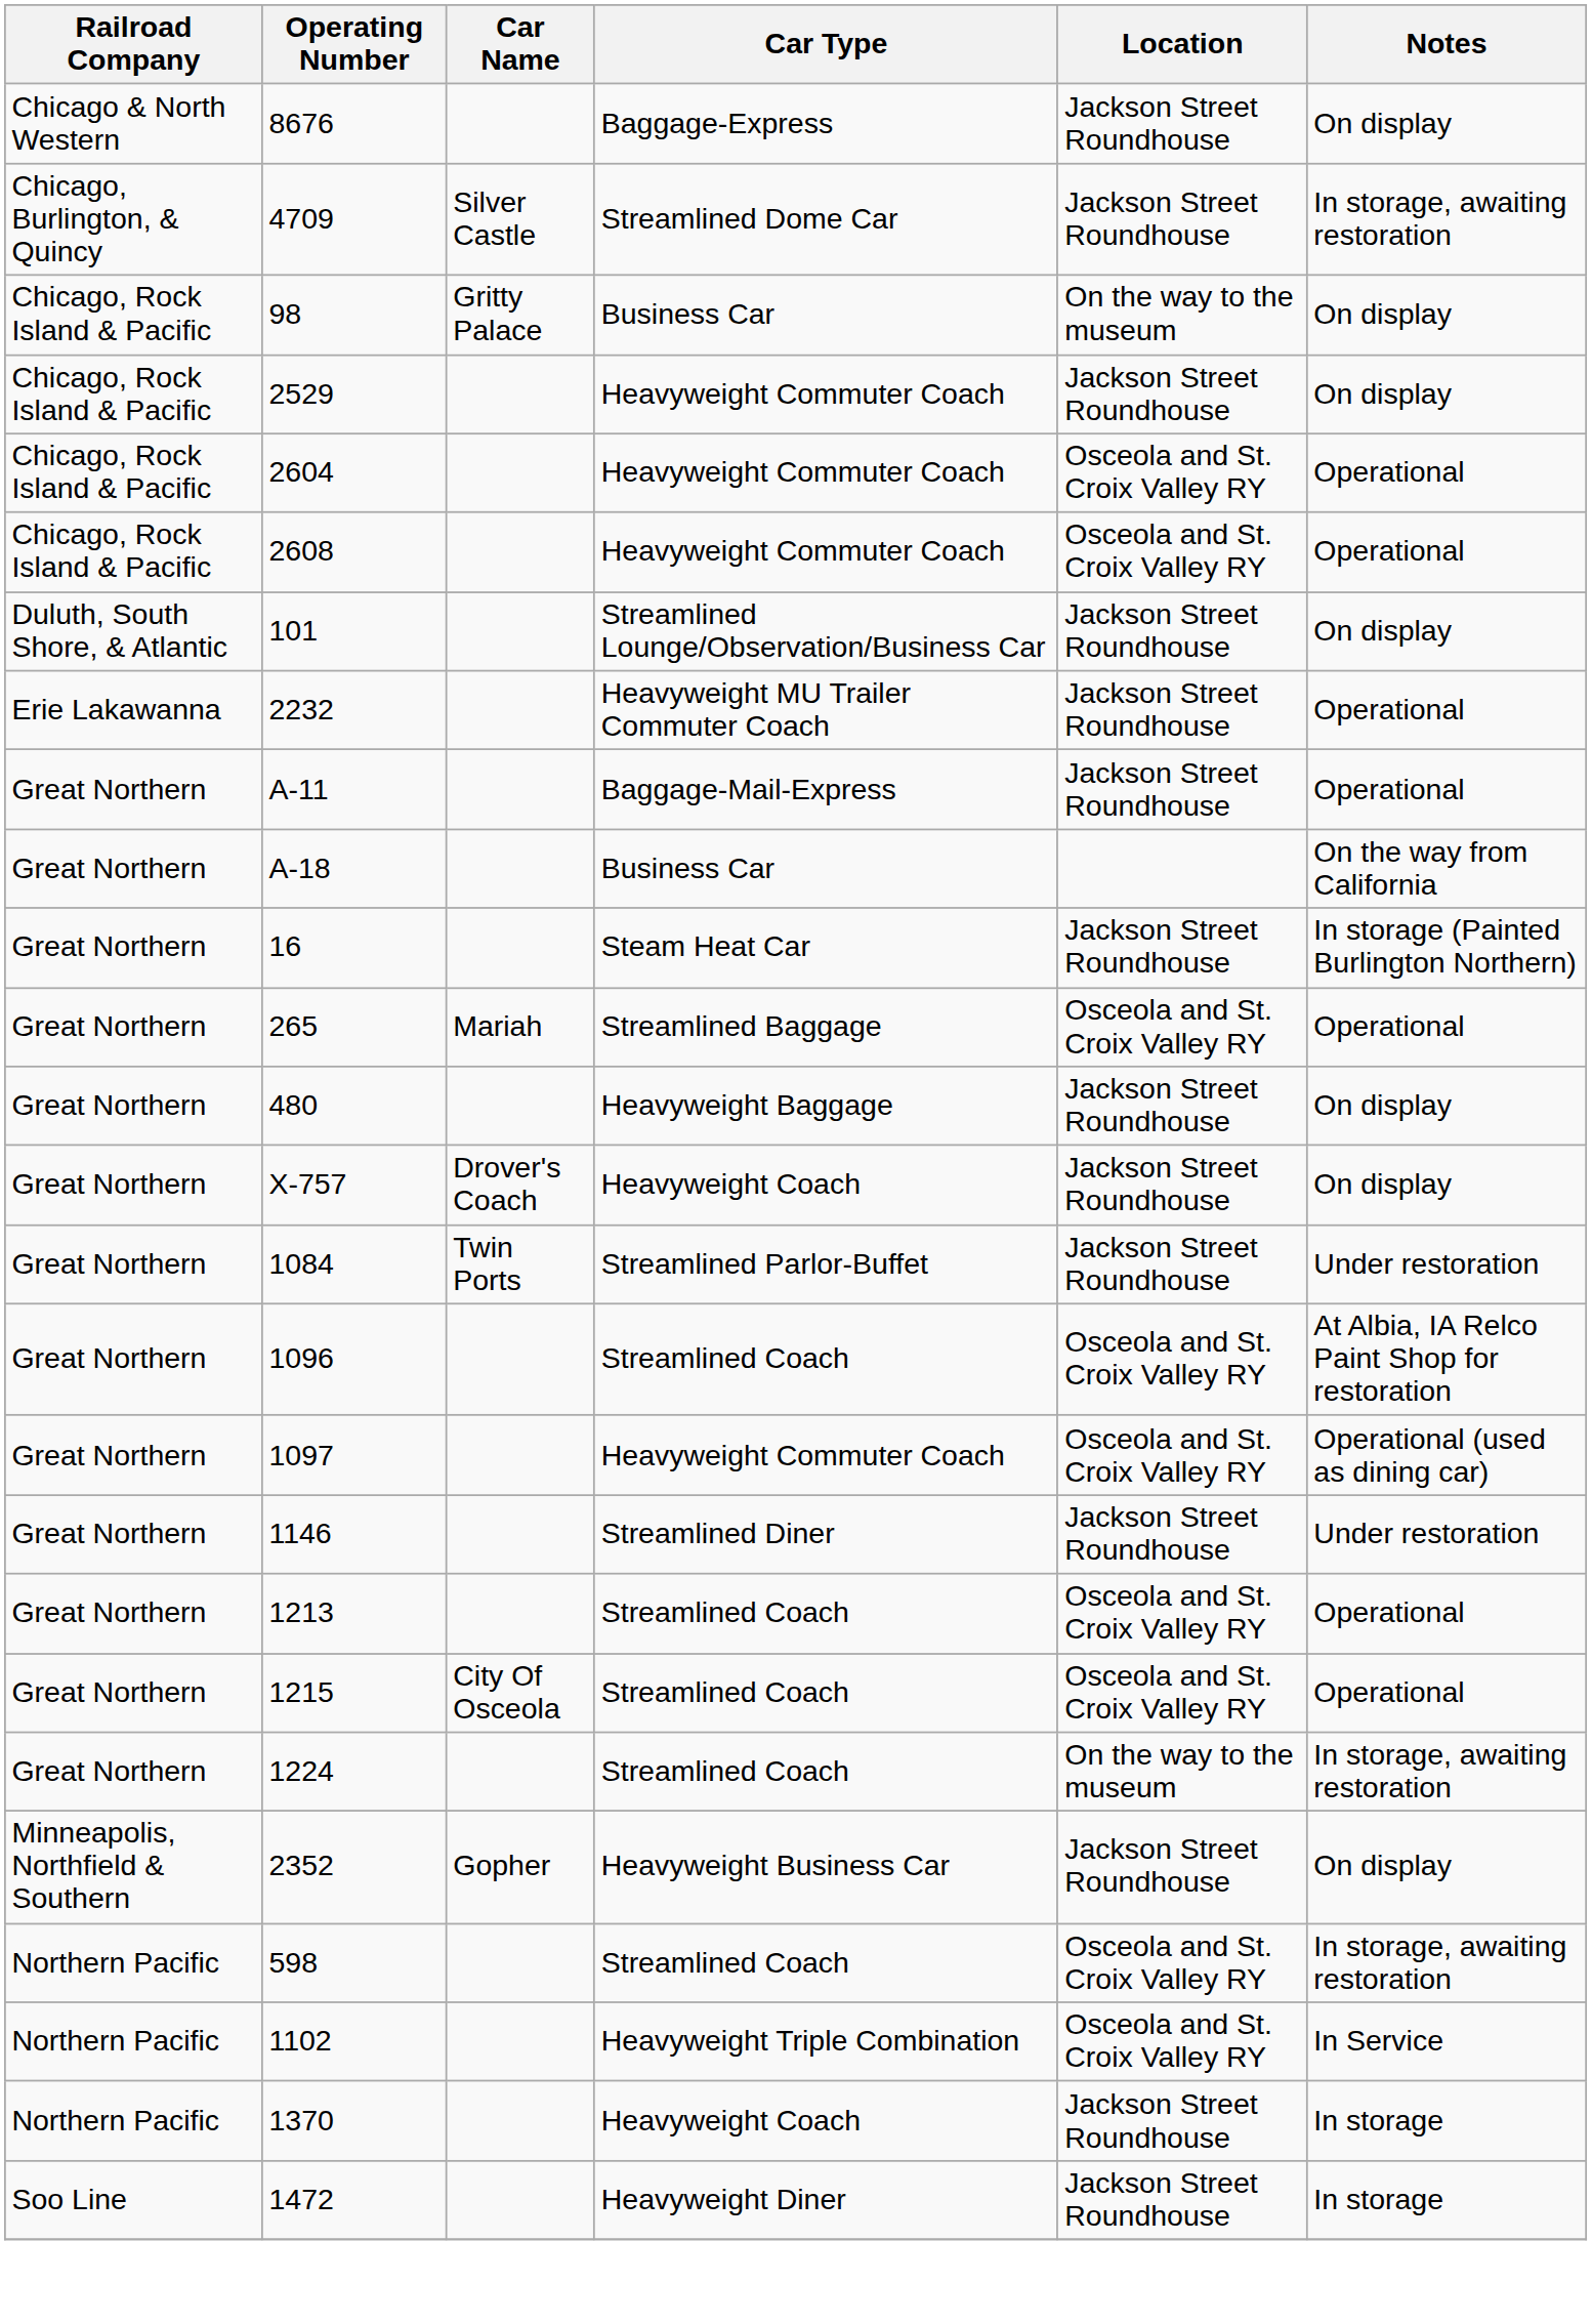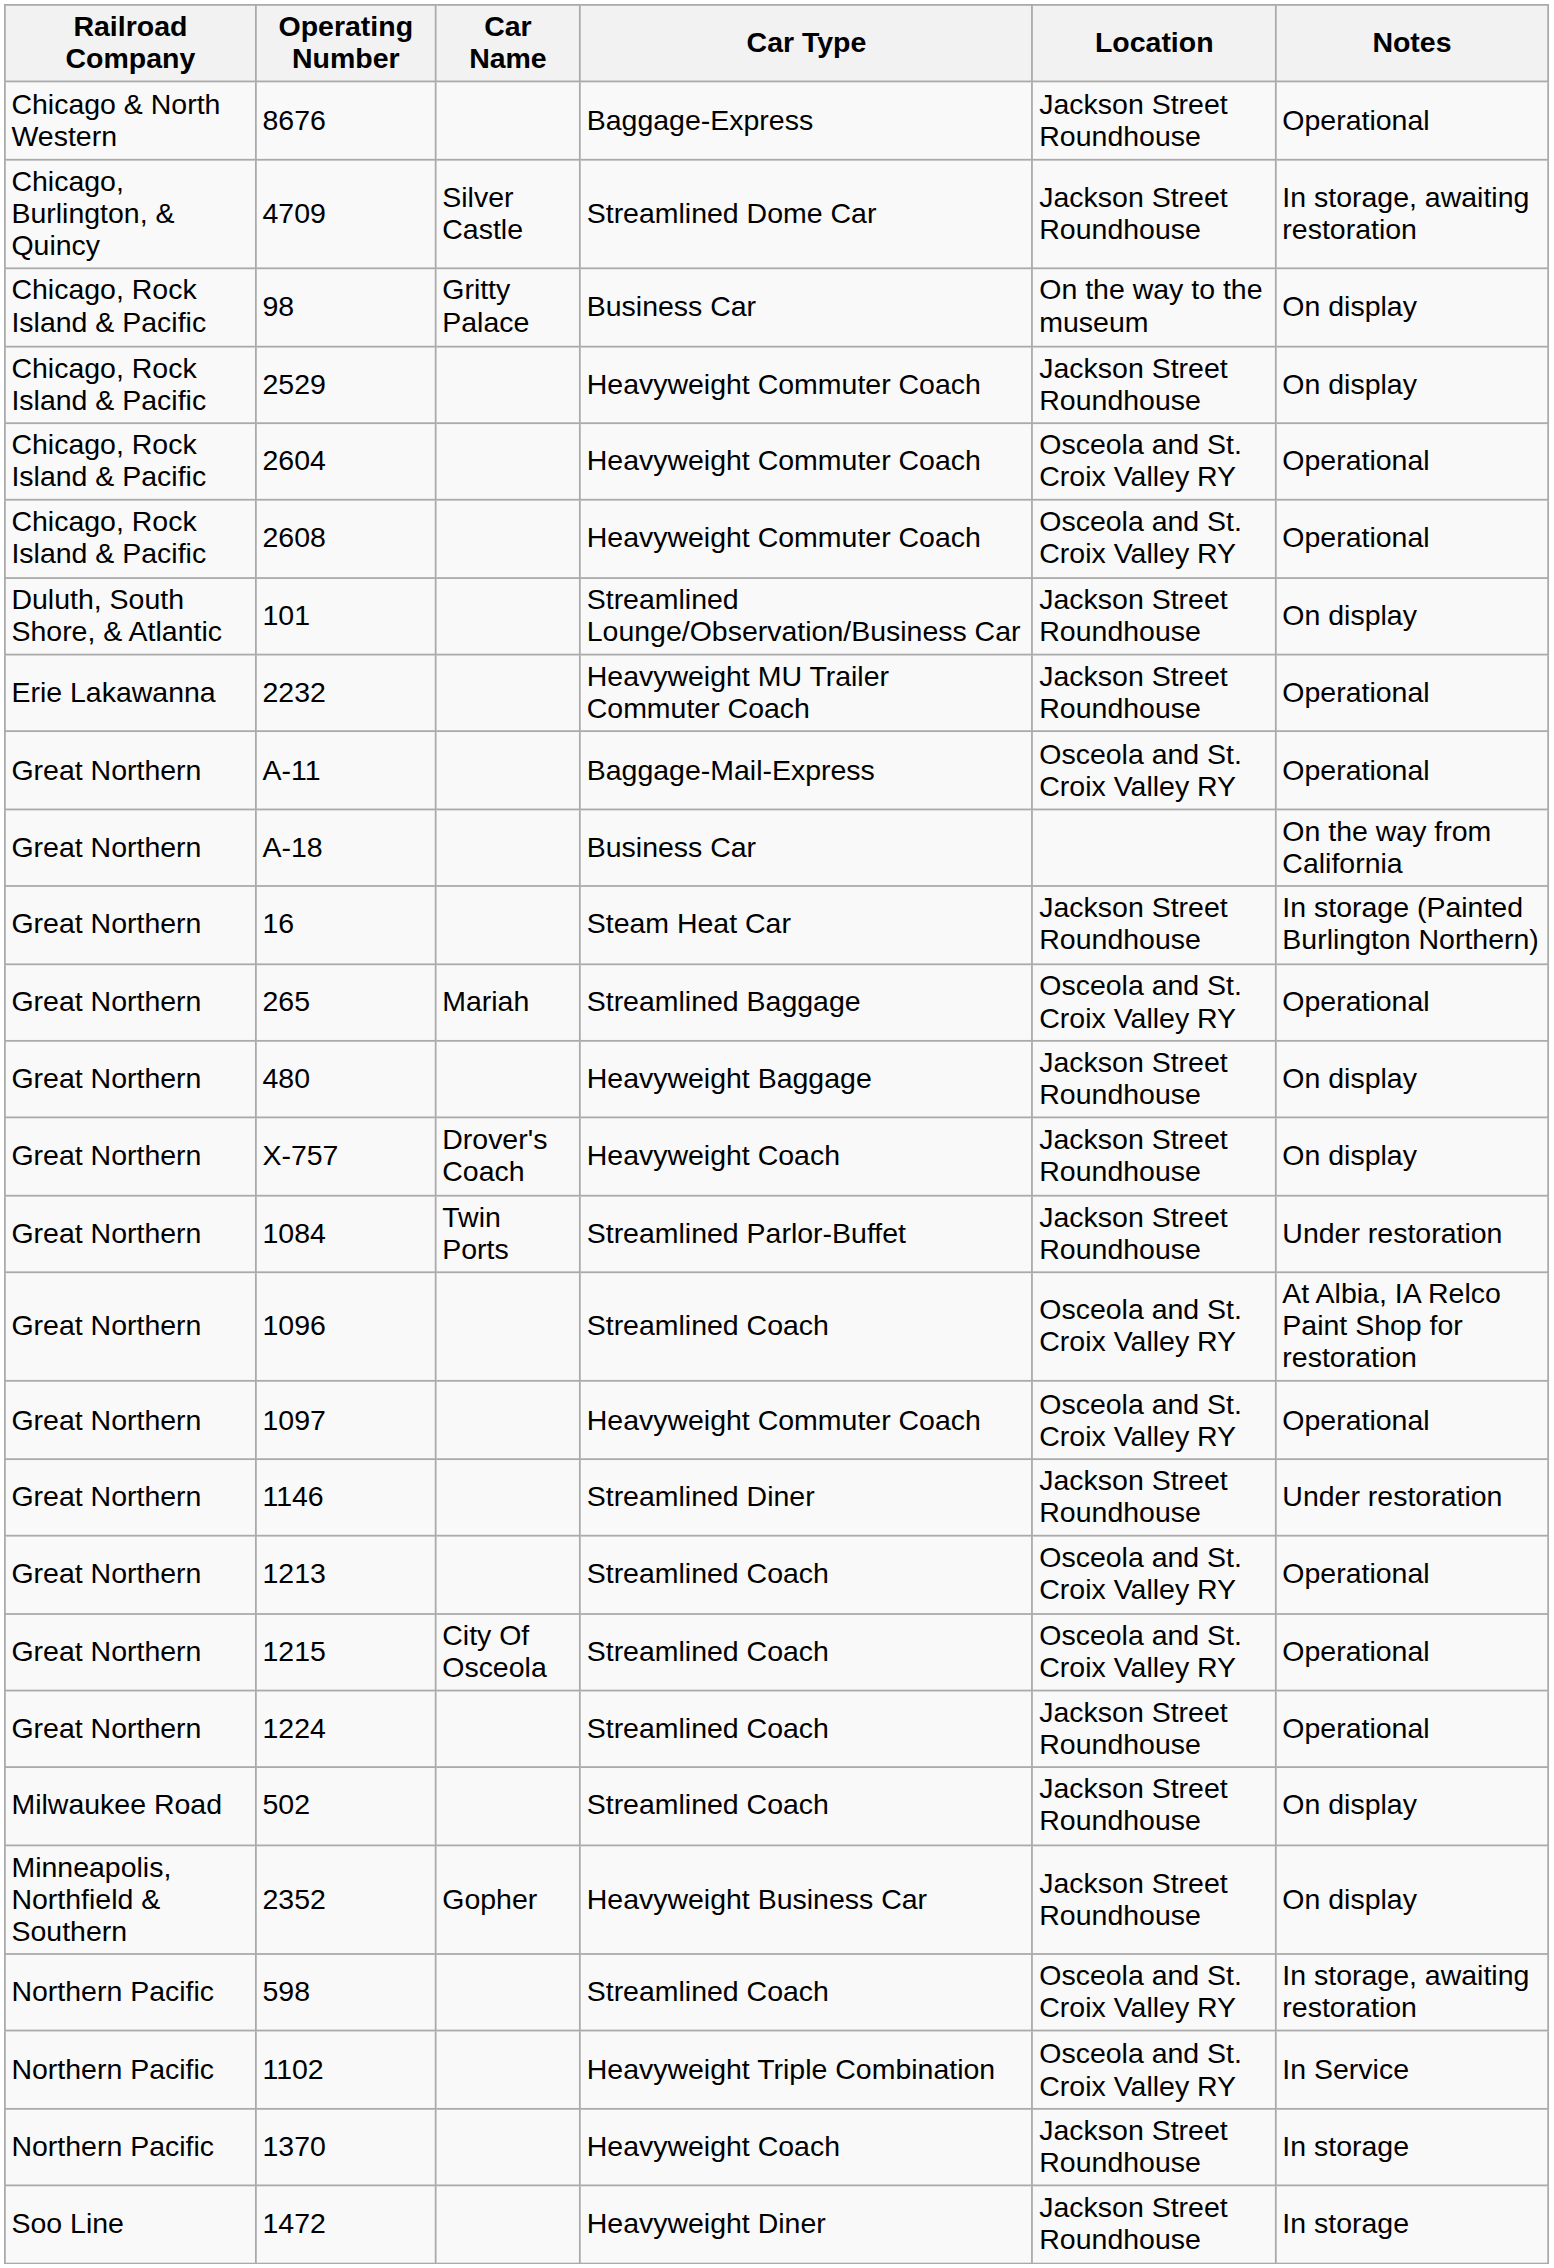 <table class="wikitable sortable">
 <tr>
 <th>Railroad Company</th>
 <th class="unsortable">Operating Number</th>
 <th class="unsortable">Car Name</th>
 <th>Car Type</th>
 <th class="unsortable">Location</th>
 <th>Notes</th>
 </tr>
 <tr>
 <td>Chicago & North Western</td>
 <td>8676</td>
 <td></td>
 <td>Baggage-Express</td>
 <td>Jackson Street Roundhouse</td>
-<td>On display</td>
+<td>Operational</td>
 </tr>
 <tr>
 <td>Chicago, Burlington, & Quincy</td>
 <td>4709</td>
 <td>Silver Castle</td>
 <td>Streamlined Dome Car</td>
 <td>Jackson Street Roundhouse</td>
 <td>In storage, awaiting restoration</td>
 </tr>
 <tr>
 <td>Chicago, Rock Island & Pacific</td>
 <td>98</td>
 <td>Gritty Palace</td>
 <td>Business Car</td>
 <td>On the way to the museum</td>
 <td>On display</td>
 </tr>
 <tr>
 <td>Chicago, Rock Island & Pacific</td>
 <td>2529</td>
 <td></td>
 <td>Heavyweight Commuter Coach</td>
 <td>Jackson Street Roundhouse</td>
 <td>On display</td>
 </tr>
 <tr>
 <td>Chicago, Rock Island & Pacific</td>
 <td>2604</td>
 <td></td>
 <td>Heavyweight Commuter Coach</td>
 <td>Osceola and St. Croix Valley RY</td>
 <td>Operational</td>
 </tr>
 <tr>
 <td>Chicago, Rock Island & Pacific</td>
 <td>2608</td>
 <td></td>
 <td>Heavyweight Commuter Coach</td>
 <td>Osceola and St. Croix Valley RY</td>
 <td>Operational</td>
 </tr>
 <tr>
 <td>Duluth, South Shore, & Atlantic</td>
 <td>101</td>
 <td></td>
 <td>Streamlined Lounge/Observation/Business Car</td>
 <td>Jackson Street Roundhouse</td>
 <td>On display</td>
 </tr>
 <tr>
 <td>Erie Lakawanna</td>
 <td>2232</td>
 <td></td>
 <td>Heavyweight MU Trailer Commuter Coach</td>
 <td>Jackson Street Roundhouse</td>
 <td>Operational</td>
 </tr>
 <tr>
 <td>Great Northern</td>
 <td>A-11</td>
 <td></td>
 <td>Baggage-Mail-Express</td>
-<td>Jackson Street Roundhouse</td>
+<td>Osceola and St. Croix Valley RY</td>
 <td>Operational</td>
 </tr>
 <tr>
 <td>Great Northern</td>
 <td>A-18</td>
 <td></td>
 <td>Business Car</td>
 <td></td>
 <td>On the way from California</td>
 </tr>
 <tr>
 <td>Great Northern</td>
 <td>16</td>
 <td></td>
 <td>Steam Heat Car</td>
 <td>Jackson Street Roundhouse</td>
 <td>In storage (Painted Burlington Northern)</td>
 </tr>
 <tr>
 <td>Great Northern</td>
 <td>265</td>
 <td>Mariah</td>
 <td>Streamlined Baggage</td>
 <td>Osceola and St. Croix Valley RY</td>
 <td>Operational</td>
 </tr>
 <tr>
 <td>Great Northern</td>
 <td>480</td>
 <td></td>
 <td>Heavyweight Baggage</td>
 <td>Jackson Street Roundhouse</td>
 <td>On display</td>
 </tr>
 <tr>
 <td>Great Northern</td>
 <td>X-757</td>
 <td>Drover's Coach</td>
 <td>Heavyweight Coach</td>
 <td>Jackson Street Roundhouse</td>
 <td>On display</td>
 </tr>
 <tr>
 <td>Great Northern</td>
 <td>1084</td>
 <td>Twin Ports</td>
 <td>Streamlined Parlor-Buffet</td>
 <td>Jackson Street Roundhouse</td>
 <td>Under restoration</td>
 </tr>
 <tr>
 <td>Great Northern</td>
 <td>1096</td>
 <td></td>
 <td>Streamlined Coach</td>
 <td>Osceola and St. Croix Valley RY</td>
 <td>At Albia, IA Relco Paint Shop for restoration</td>
 </tr>
 <tr>
 <td>Great Northern</td>
 <td>1097</td>
 <td></td>
 <td>Heavyweight Commuter Coach</td>
 <td>Osceola and St. Croix Valley RY</td>
-<td>Operational (used as dining car)</td>
+<td>Operational</td>
 </tr>
 <tr>
 <td>Great Northern</td>
 <td>1146</td>
 <td></td>
 <td>Streamlined Diner</td>
 <td>Jackson Street Roundhouse</td>
 <td>Under restoration</td>
 </tr>
 <tr>
 <td>Great Northern</td>
 <td>1213</td>
 <td></td>
 <td>Streamlined Coach</td>
 <td>Osceola and St. Croix Valley RY</td>
 <td>Operational</td>
 </tr>
 <tr>
 <td>Great Northern</td>
 <td>1215</td>
 <td>City Of Osceola</td>
 <td>Streamlined Coach</td>
 <td>Osceola and St. Croix Valley RY</td>
 <td>Operational</td>
 </tr>
 <tr>
 <td>Great Northern</td>
 <td>1224</td>
 <td></td>
 <td>Streamlined Coach</td>
-<td>On the way to the museum</td>
-<td>In storage, awaiting restoration</td>
+<td>Jackson Street Roundhouse</td>
+<td>Operational</td>
+</tr>
+<tr>
+<td>Milwaukee Road</td>
+<td>502</td>
+<td></td>
+<td>Streamlined Coach</td>
+<td>Jackson Street Roundhouse</td>
+<td>On display</td>
 </tr>
 <tr>
 <td>Minneapolis, Northfield & Southern</td>
 <td>2352</td>
 <td>Gopher</td>
 <td>Heavyweight Business Car</td>
 <td>Jackson Street Roundhouse</td>
 <td>On display</td>
 </tr>
 <tr>
 <td>Northern Pacific</td>
 <td>598</td>
 <td></td>
 <td>Streamlined Coach</td>
 <td>Osceola and St. Croix Valley RY</td>
 <td>In storage, awaiting restoration</td>
 </tr>
 <tr>
 <td>Northern Pacific</td>
 <td>1102</td>
 <td></td>
 <td>Heavyweight Triple Combination</td>
 <td>Osceola and St. Croix Valley RY</td>
 <td>In Service</td>
 </tr>
 <tr>
 <td>Northern Pacific</td>
 <td>1370</td>
 <td></td>
 <td>Heavyweight Coach</td>
 <td>Jackson Street Roundhouse</td>
 <td>In storage</td>
 </tr>
 <tr>
 <td>Soo Line</td>
 <td>1472</td>
 <td></td>
 <td>Heavyweight Diner</td>
 <td>Jackson Street Roundhouse</td>
 <td>In storage</td>
 </tr>
 <tr>
 </tr>
 </table>
